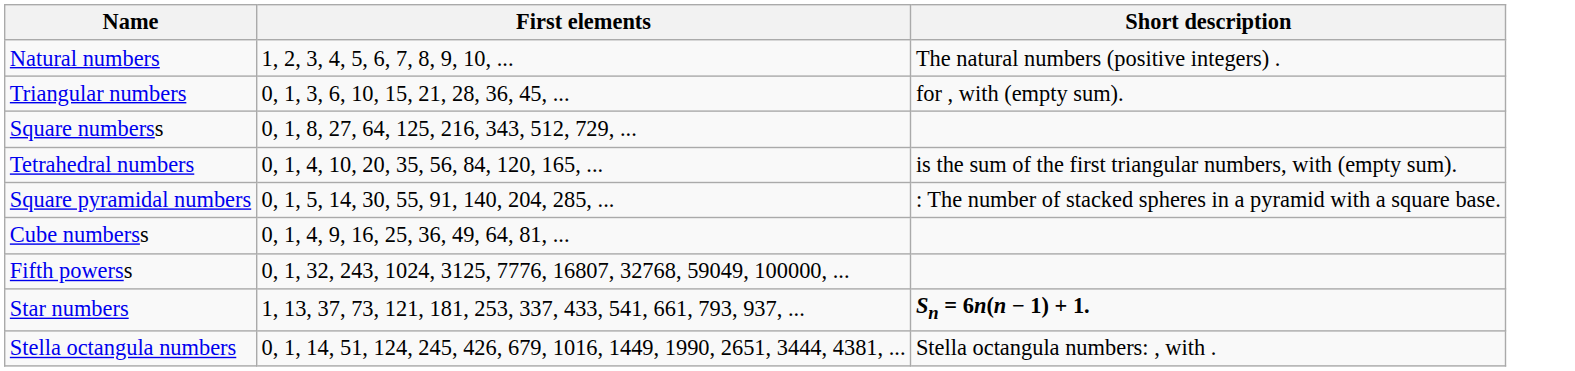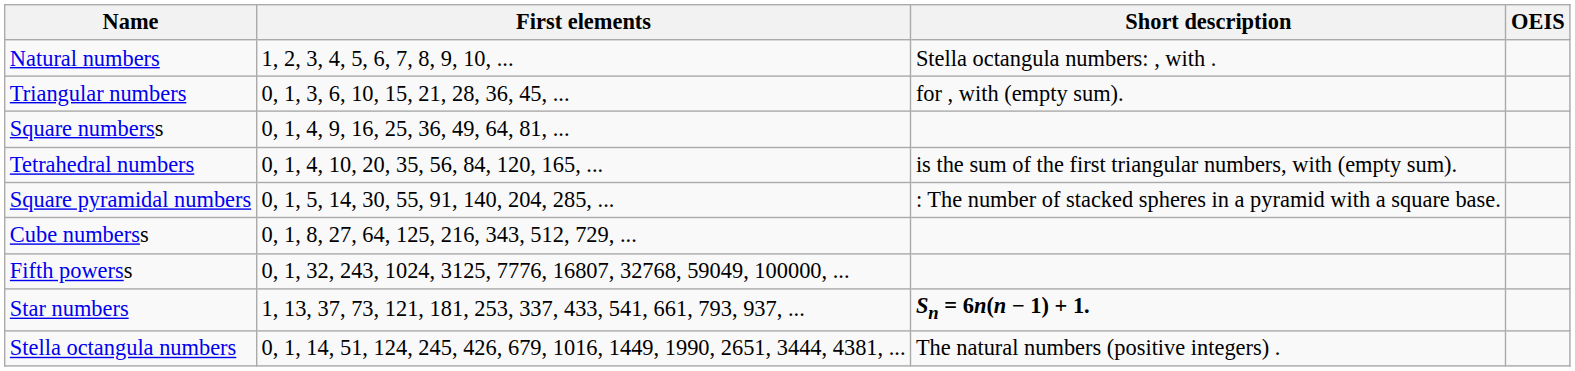 <table class="wikitable sortable">
 <tr>
 <th>Name</th>
 <th>First elements</th>
 <th>Short description</th>
+<th>OEIS</th>
 </tr>
 <tr>
 <td><a href='#'>Natural numbers</a></td>
 <td>1, 2, 3, 4, 5, 6, 7, 8, 9, 10, ...</td>
-<td>The natural numbers (positive integers) .</td>
+<td>Stella octangula numbers: , with .</td>
+<td></td>
 </tr>
 <tr>
 <td><a href='#'>Triangular numbers</a> </td>
 <td>0, 1, 3, 6, 10, 15, 21, 28, 36, 45, ...</td>
 <td> for , with  (empty sum).</td>
+<td></td>
 </tr>
 <tr>
 <td><a href='#'>Square numbers</a>s </td>
-<td>0, 1, 8, 27, 64, 125, 216, 343, 512, 729, ...</td>
+<td>0, 1, 4, 9, 16, 25, 36, 49, 64, 81, ...</td>
+<td></td>
 <td></td>
 </tr>
 <tr>
 <td><a href='#'>Tetrahedral numbers</a> </td>
 <td>0, 1, 4, 10, 20, 35, 56, 84, 120, 165, ...</td>
 <td> is the sum of the first  triangular numbers, with  (empty sum).</td>
+<td></td>
 </tr>
 <tr>
 <td><a href='#'>Square pyramidal numbers</a></td>
 <td>0, 1, 5, 14, 30, 55, 91, 140, 204, 285, ...</td>
 <td>: The number of stacked spheres in a pyramid with a square base.</td>
+<td></td>
 </tr>
 <tr>
 <td><a href='#'>Cube numbers</a>s </td>
-<td>0, 1, 4, 9, 16, 25, 36, 49, 64, 81, ...</td>
+<td>0, 1, 8, 27, 64, 125, 216, 343, 512, 729, ...</td>
+<td></td>
 <td></td>
 </tr>
 <tr>
 <td><a href='#'>Fifth powers</a>s</td>
 <td>0, 1, 32, 243, 1024, 3125, 7776, 16807, 32768, 59049, 100000, ...</td>
 <td></td>
+<td></td>
 </tr>
 <tr>
 <td><a href='#'>Star numbers</a></td>
 <td>1, 13, 37, 73, 121, 181, 253, 337, 433, 541, 661, 793, 937, ...</td>
 <td><strong><em>S<sub>n</sub></em> = 6<em>n</em>(<em>n</em> − 1) + 1.</strong></td>
+<td></td>
 </tr>
 <tr>
 <td><a href='#'>Stella octangula numbers</a></td>
 <td>0, 1, 14, 51, 124, 245, 426, 679, 1016, 1449, 1990, 2651, 3444, 4381, ...</td>
-<td>Stella octangula numbers: , with .</td>
+<td>The natural numbers (positive integers) .</td>
+<td></td>
 </tr>
 </table>
